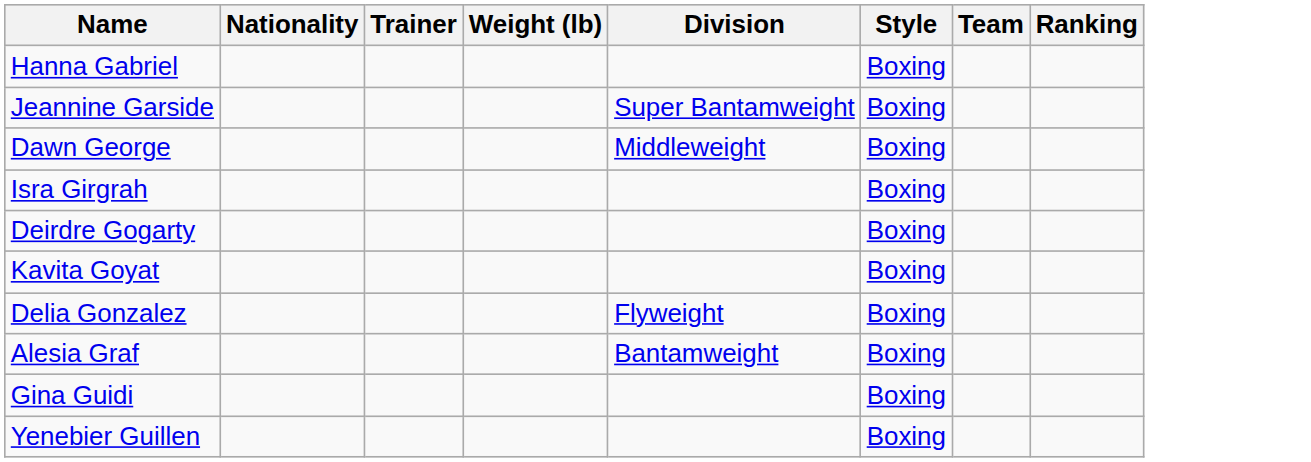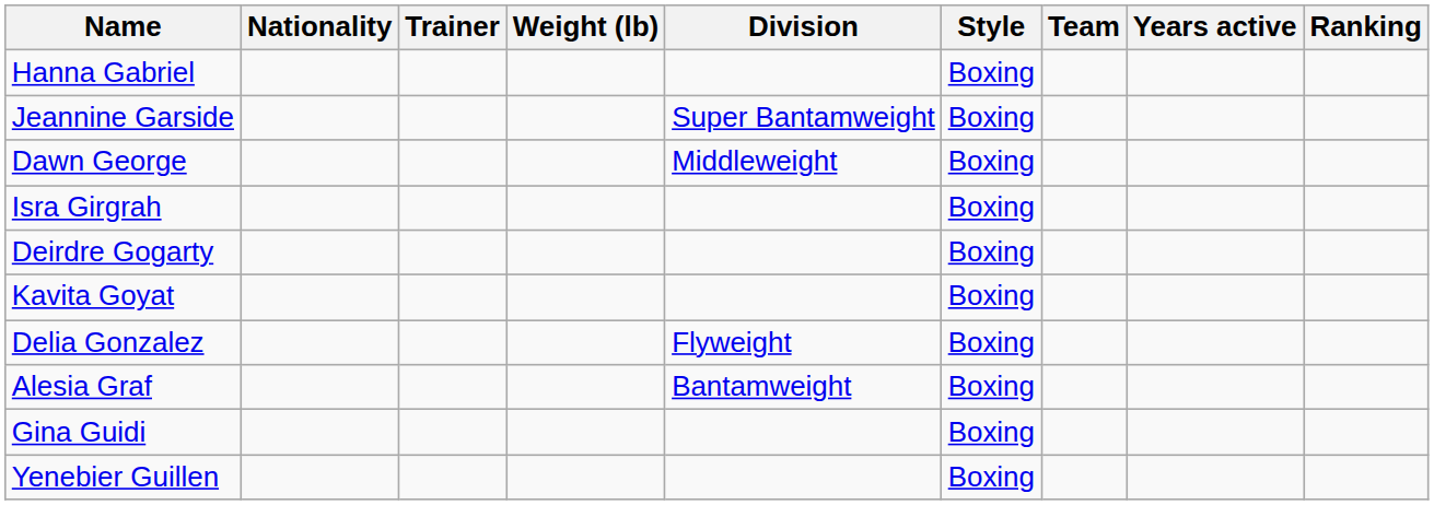 <table class="wikitable sortable">
 <tr>
 <th><strong>Name</strong></th>
 <th><strong>Nationality</strong></th>
 <th><strong>Trainer</strong></th>
 <th><strong>Weight (lb)</strong></th>
 <th><strong>Division</strong></th>
 <th><strong>Style</strong></th>
 <th><strong>Team</strong></th>
+<th><strong>Years active</strong></th>
 <th><strong>Ranking</strong></th>
 </tr>
 <tr>
 <td><a href='#'>Hanna Gabriel</a></td>
 <td></td>
 <td></td>
 <td></td>
 <td></td>
 <td><a href='#'>Boxing</a></td>
+<td></td>
 <td></td>
 <td></td>
 </tr>
 <tr>
 <td><a href='#'>Jeannine Garside</a></td>
 <td></td>
 <td></td>
 <td></td>
 <td><a href='#'>Super Bantamweight</a></td>
 <td><a href='#'>Boxing</a></td>
 <td></td>
 <td></td>
+<td></td>
 </tr>
 <tr>
 <td><a href='#'>Dawn George</a></td>
 <td></td>
 <td></td>
 <td></td>
 <td><a href='#'>Middleweight</a></td>
 <td><a href='#'>Boxing</a></td>
+<td></td>
 <td></td>
 <td></td>
 </tr>
 <tr>
 <td><a href='#'>Isra Girgrah</a></td>
 <td></td>
 <td></td>
 <td></td>
 <td></td>
 <td><a href='#'>Boxing</a></td>
 <td></td>
 <td></td>
+<td></td>
 </tr>
 <tr>
 <td><a href='#'>Deirdre Gogarty</a></td>
 <td></td>
 <td></td>
 <td></td>
 <td></td>
 <td><a href='#'>Boxing</a></td>
+<td></td>
 <td></td>
 <td></td>
 </tr>
 <tr>
 <td><a href='#'>Kavita Goyat</a></td>
 <td></td>
 <td></td>
 <td></td>
 <td></td>
 <td><a href='#'>Boxing</a></td>
 <td></td>
 <td></td>
+<td></td>
 </tr>
 <tr>
 <td><a href='#'>Delia Gonzalez</a></td>
 <td></td>
 <td></td>
 <td></td>
 <td><a href='#'>Flyweight</a></td>
 <td><a href='#'>Boxing</a></td>
+<td></td>
 <td></td>
 <td></td>
 </tr>
 <tr>
 <td><a href='#'>Alesia Graf</a></td>
 <td></td>
 <td></td>
 <td></td>
 <td><a href='#'>Bantamweight</a></td>
 <td><a href='#'>Boxing</a></td>
 <td></td>
 <td></td>
+<td></td>
 </tr>
 <tr>
 <td><a href='#'>Gina Guidi</a></td>
 <td></td>
 <td></td>
 <td></td>
 <td></td>
 <td><a href='#'>Boxing</a></td>
+<td></td>
 <td></td>
 <td></td>
 </tr>
 <tr>
 <td><a href='#'>Yenebier Guillen</a></td>
 <td></td>
 <td></td>
 <td></td>
 <td></td>
 <td><a href='#'>Boxing</a></td>
 <td></td>
 <td></td>
+<td></td>
 </tr>
 </table>
